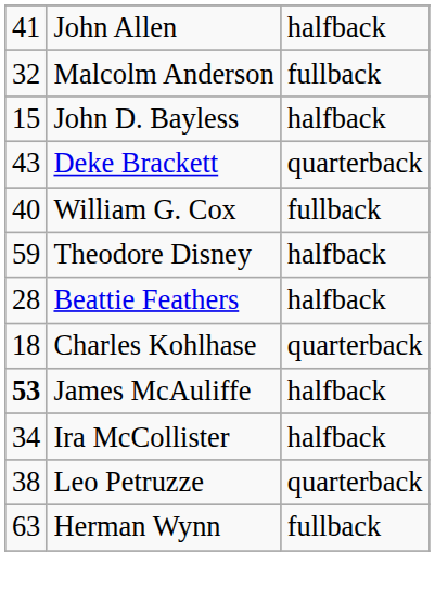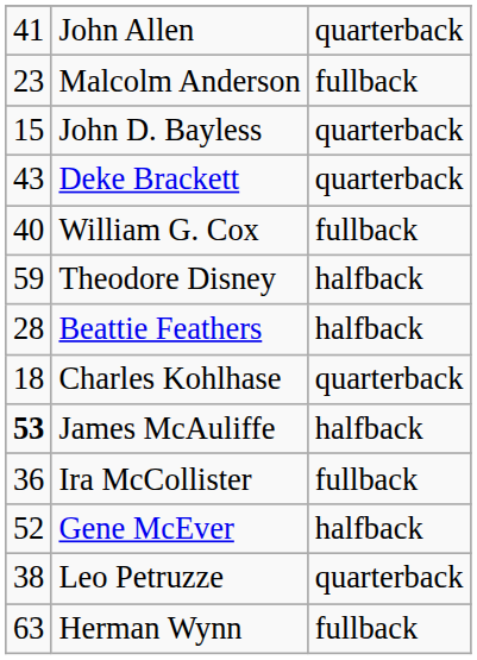 <table class="wikitable">
 <tr>
 </tr>
 <tr>
 <td>41</td>
 <td>John Allen</td>
-<td>halfback</td>
+<td>quarterback</td>
 </tr>
 <tr>
-<td>32</td>
+<td>23</td>
 <td>Malcolm Anderson</td>
 <td>fullback</td>
 </tr>
 <tr>
 <td>15</td>
 <td>John D. Bayless</td>
-<td>halfback</td>
+<td>quarterback</td>
 </tr>
 <tr>
 <td>43</td>
 <td><a href='#'>Deke Brackett</a></td>
 <td>quarterback</td>
 </tr>
 <tr>
 <td>40</td>
 <td>William G. Cox</td>
 <td>fullback</td>
 </tr>
 <tr>
 <td>59</td>
 <td>Theodore Disney</td>
 <td>halfback</td>
 </tr>
 <tr>
 <td>28</td>
 <td><a href='#'>Beattie Feathers</a></td>
 <td>halfback</td>
 </tr>
 <tr>
 <td>18</td>
 <td>Charles Kohlhase</td>
 <td>quarterback</td>
 </tr>
 <tr>
 <td><strong>53</strong></td>
 <td>James McAuliffe</td>
 <td>halfback</td>
 </tr>
 <tr>
-<td>34</td>
+<td>36</td>
 <td>Ira McCollister</td>
+<td>fullback</td>
+</tr>
+<tr>
+<td>52</td>
+<td><a href='#'>Gene McEver</a></td>
 <td>halfback</td>
 </tr>
 <tr>
 <td>38</td>
 <td>Leo Petruzze</td>
 <td>quarterback</td>
 </tr>
 <tr>
 <td>63</td>
 <td>Herman Wynn</td>
 <td>fullback</td>
 </tr>
 </table>
